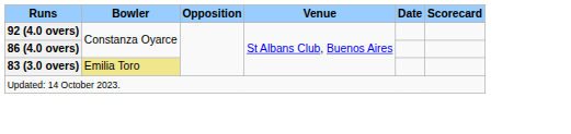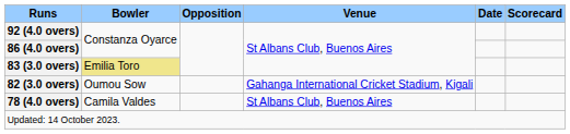 <table class="wikitable sortable">
 <tr>
 <th style="background-color:#99ccff;">Runs</th>
 <th style="background-color:#99ccff;">Bowler</th>
 <th style="background-color:#99ccff;">Opposition</th>
 <th style="background-color:#99ccff;">Venue</th>
 <th style="background-color:#99ccff;">Date</th>
 <th style="background-color:#99ccff;">Scorecard</th>
 </tr>
 <tr>
 <th scope="row">92 (4.0 overs)</th>
 <td rowspan=2> Constanza Oyarce</td>
 <td rowspan=3></td>
 <td rowspan=3><a href='#'>St Albans Club</a>, <a href='#'>Buenos Aires</a></td>
 <td></td>
 <td></td>
 </tr>
 <tr>
 <th scope="row">86 (4.0 overs)</th>
 <td></td>
 <td></td>
 </tr>
 <tr>
 <th scope="row">83 (3.0 overs)</th>
 <td style="background: khaki;"> Emilia Toro</td>
 <td></td>
 <td></td>
 </tr>
 <tr>
+<th scope="row">82 (3.0 overs)</th>
+<td> Oumou Sow</td>
+<td></td>
+<td><a href='#'>Gahanga International Cricket Stadium</a>, <a href='#'>Kigali</a></td>
+<td></td>
+<td></td>
+</tr>
+<tr>
+<th scope="row">78 (4.0 overs)</th>
+<td> Camila Valdes</td>
+<td></td>
+<td><a href='#'>St Albans Club</a>, <a href='#'>Buenos Aires</a></td>
+<td></td>
+<td></td>
+</tr>
+<tr>
 <td scope="row" colspan=6><small>Updated: 14 October 2023.</small></td>
 </tr>
 </table>
